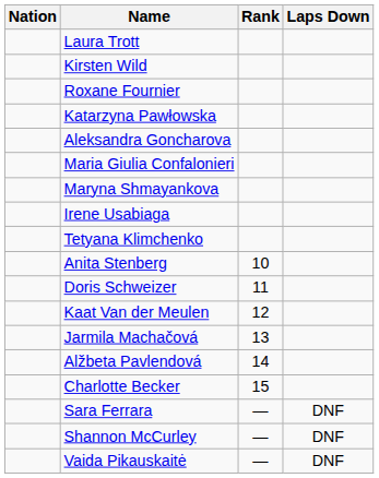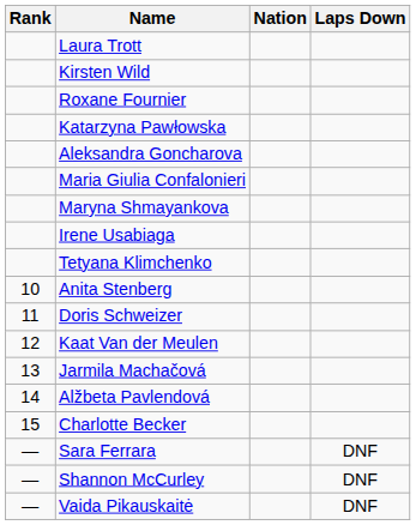 <table class="wikitable sortable" style="text-align:center">
 <tr>
+<th>Rank</th>
+<th>Name</th>
 <th>Nation</th>
-<th>Name</th>
-<th>Rank</th>
 <th>Laps Down</th>
 </tr>
 <tr>
+<td></td>
+<td align=left><a href='#'>Laura Trott</a></td>
 <td align=left></td>
-<td align=left><a href='#'>Laura Trott</a></td>
-<td></td>
 <td></td>
 </tr>
 <tr>
+<td></td>
+<td align=left><a href='#'>Kirsten Wild</a></td>
 <td align=left></td>
-<td align=left><a href='#'>Kirsten Wild</a></td>
-<td></td>
 <td></td>
 </tr>
 <tr>
+<td></td>
+<td align=left><a href='#'>Roxane Fournier</a></td>
 <td align=left></td>
-<td align=left><a href='#'>Roxane Fournier</a></td>
-<td></td>
 <td></td>
 </tr>
 <tr>
+<td></td>
+<td align=left><a href='#'>Katarzyna Pawłowska</a></td>
 <td align=left></td>
-<td align=left><a href='#'>Katarzyna Pawłowska</a></td>
-<td></td>
 <td></td>
 </tr>
 <tr>
+<td></td>
+<td align=left><a href='#'>Aleksandra Goncharova</a></td>
 <td align=left></td>
-<td align=left><a href='#'>Aleksandra Goncharova</a></td>
-<td></td>
 <td></td>
 </tr>
 <tr>
+<td></td>
+<td align=left><a href='#'>Maria Giulia Confalonieri</a></td>
 <td align=left></td>
-<td align=left><a href='#'>Maria Giulia Confalonieri</a></td>
-<td></td>
 <td></td>
 </tr>
 <tr>
+<td></td>
+<td align=left><a href='#'>Maryna Shmayankova</a></td>
 <td align=left></td>
-<td align=left><a href='#'>Maryna Shmayankova</a></td>
-<td></td>
 <td></td>
 </tr>
 <tr>
+<td></td>
+<td align=left><a href='#'>Irene Usabiaga</a></td>
 <td align=left></td>
-<td align=left><a href='#'>Irene Usabiaga</a></td>
-<td></td>
 <td></td>
 </tr>
 <tr>
+<td></td>
+<td align=left><a href='#'>Tetyana Klimchenko</a></td>
 <td align=left></td>
-<td align=left><a href='#'>Tetyana Klimchenko</a></td>
-<td></td>
 <td></td>
 </tr>
 <tr>
+<td>10</td>
+<td align=left><a href='#'>Anita Stenberg</a></td>
 <td align=left></td>
-<td align=left><a href='#'>Anita Stenberg</a></td>
-<td>10</td>
 <td></td>
 </tr>
 <tr>
+<td>11</td>
+<td align=left><a href='#'>Doris Schweizer</a></td>
 <td align=left></td>
-<td align=left><a href='#'>Doris Schweizer</a></td>
-<td>11</td>
 <td></td>
 </tr>
 <tr>
+<td>12</td>
+<td align=left><a href='#'>Kaat Van der Meulen</a></td>
 <td align=left></td>
-<td align=left><a href='#'>Kaat Van der Meulen</a></td>
-<td>12</td>
 <td></td>
 </tr>
 <tr>
+<td>13</td>
+<td align=left><a href='#'>Jarmila Machačová</a></td>
 <td align=left></td>
-<td align=left><a href='#'>Jarmila Machačová</a></td>
-<td>13</td>
 <td></td>
 </tr>
 <tr>
+<td>14</td>
+<td align=left><a href='#'>Alžbeta Pavlendová</a></td>
 <td align=left></td>
-<td align=left><a href='#'>Alžbeta Pavlendová</a></td>
-<td>14</td>
 <td></td>
 </tr>
 <tr>
+<td>15</td>
+<td align=left><a href='#'>Charlotte Becker</a></td>
 <td align=left></td>
-<td align=left><a href='#'>Charlotte Becker</a></td>
-<td>15</td>
 <td></td>
 </tr>
 <tr>
+<td>—</td>
+<td align=left><a href='#'>Sara Ferrara</a></td>
 <td align=left></td>
-<td align=left><a href='#'>Sara Ferrara</a></td>
-<td>—</td>
 <td>DNF</td>
 </tr>
 <tr>
+<td>—</td>
+<td align=left><a href='#'>Shannon McCurley</a></td>
 <td align=left></td>
-<td align=left><a href='#'>Shannon McCurley</a></td>
-<td>—</td>
 <td>DNF</td>
 </tr>
 <tr>
+<td>—</td>
+<td align=left><a href='#'>Vaida Pikauskaitė</a></td>
 <td align=left></td>
-<td align=left><a href='#'>Vaida Pikauskaitė</a></td>
-<td>—</td>
 <td>DNF</td>
 </tr>
 </table>
